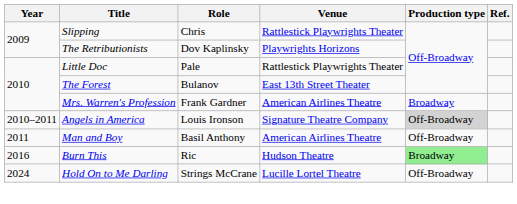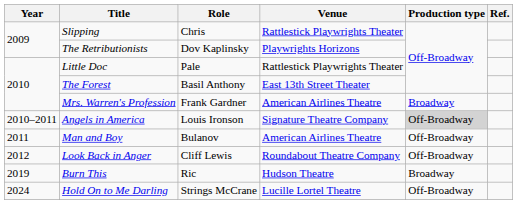 <table class="wikitable sortable">
 <tr>
 <th>Year</th>
 <th>Title</th>
 <th>Role</th>
 <th>Venue</th>
 <th>Production type</th>
 <th>Ref.</th>
 </tr>
 <tr>
 <td rowspan="2">2009</td>
 <td><em>Slipping</em></td>
 <td>Chris</td>
 <td><a href='#'>Rattlestick Playwrights Theater</a></td>
 <td rowspan="4"><a href='#'>Off-Broadway</a></td>
 <td></td>
 </tr>
 <tr>
 <td><em>The Retributionists</em></td>
 <td>Dov Kaplinsky</td>
 <td><a href='#'>Playwrights Horizons</a></td>
 <td></td>
 </tr>
 <tr>
 <td rowspan="3">2010</td>
 <td><em>Little Doc</em></td>
 <td>Pale</td>
 <td>Rattlestick Playwrights Theater</td>
 <td></td>
 </tr>
 <tr>
 <td><em><a href='#'>The Forest</a></em></td>
-<td>Bulanov</td>
+<td>Basil Anthony</td>
 <td><a href='#'>East 13th Street Theater</a></td>
 <td></td>
 </tr>
 <tr>
 <td><em><a href='#'>Mrs. Warren's Profession</a></em></td>
 <td>Frank Gardner</td>
 <td><a href='#'>American Airlines Theatre</a></td>
 <td><a href='#'>Broadway</a></td>
 <td></td>
 </tr>
 <tr>
 <td>2010–2011</td>
 <td><em><a href='#'>Angels in America</a></em></td>
 <td>Louis Ironson</td>
 <td><a href='#'>Signature Theatre Company</a></td>
 <td style="background: lightgrey;">Off-Broadway</td>
 <td></td>
 </tr>
 <tr>
 <td>2011</td>
 <td><em><a href='#'>Man and Boy</a></em></td>
-<td>Basil Anthony</td>
+<td>Bulanov</td>
 <td><a href='#'>American Airlines Theatre</a></td>
 <td>Off-Broadway</td>
 <td></td>
 </tr>
 <tr>
-<td>2016</td>
+<td>2012</td>
+<td><em><a href='#'>Look Back in Anger</a></em></td>
+<td>Cliff Lewis</td>
+<td><a href='#'>Roundabout Theatre Company</a></td>
+<td>Off-Broadway</td>
+<td></td>
+</tr>
+<tr>
+<td>2019</td>
 <td><em><a href='#'>Burn This</a></em></td>
 <td>Ric</td>
 <td><a href='#'>Hudson Theatre</a></td>
-<td style="background: lightgreen;">Broadway</td>
+<td>Broadway</td>
 <td></td>
 </tr>
 <tr>
 <td>2024</td>
 <td><em><a href='#'>Hold On to Me Darling</a></em></td>
 <td>Strings McCrane</td>
 <td><a href='#'>Lucille Lortel Theatre</a></td>
 <td>Off-Broadway</td>
 <td></td>
 </tr>
 </table>
